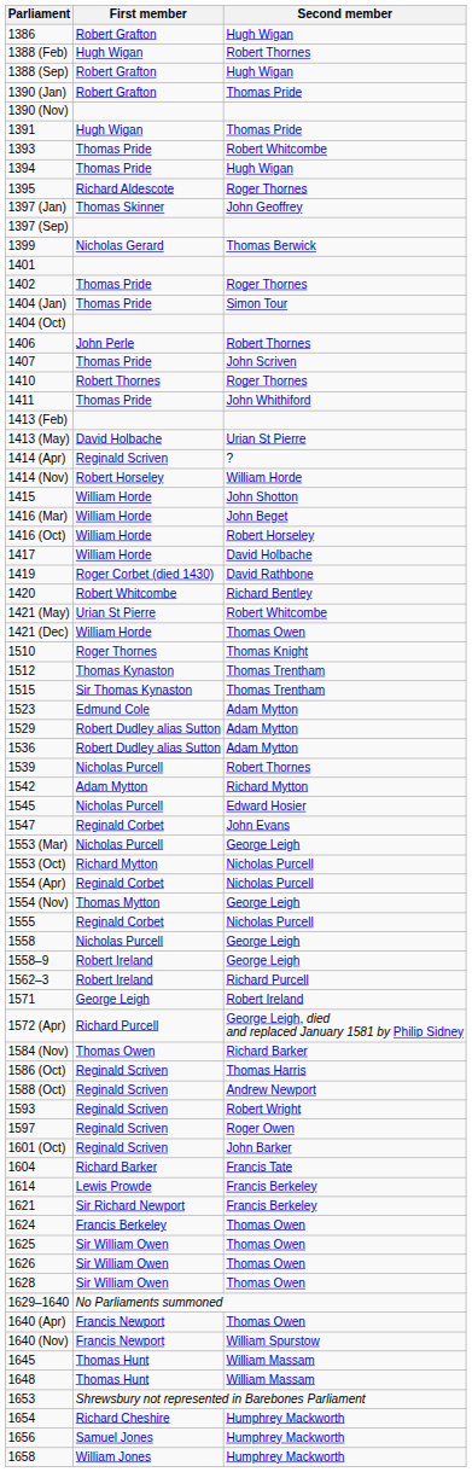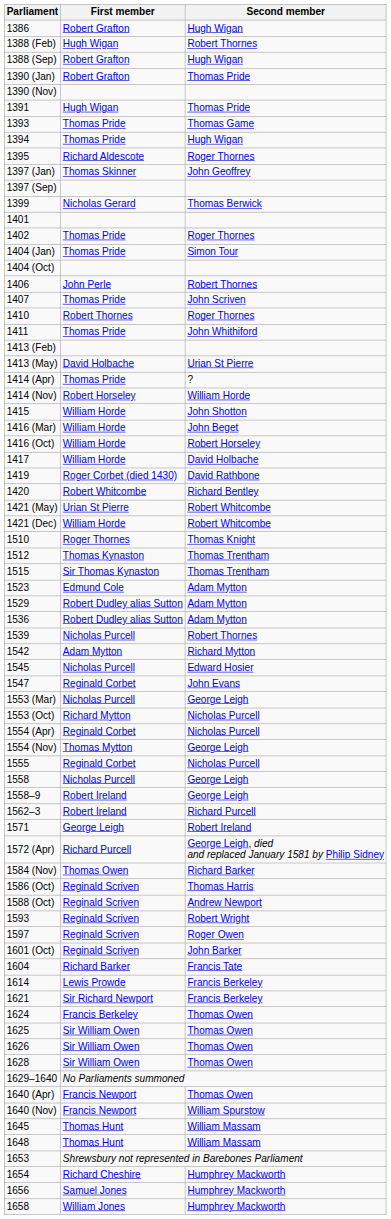 <table class="wikitable">
 <tr>
 <th>Parliament</th>
 <th>First member</th>
 <th>Second member</th>
 </tr>
 <tr>
 <td>1386</td>
 <td><a href='#'>Robert Grafton</a></td>
 <td><a href='#'>Hugh Wigan</a></td>
 </tr>
 <tr>
 <td>1388 (Feb)</td>
 <td><a href='#'>Hugh Wigan</a></td>
 <td><a href='#'>Robert Thornes</a></td>
 </tr>
 <tr>
 <td>1388 (Sep)</td>
 <td><a href='#'>Robert Grafton</a></td>
 <td><a href='#'>Hugh Wigan</a></td>
 </tr>
 <tr>
 <td>1390 (Jan)</td>
 <td><a href='#'>Robert Grafton</a></td>
 <td><a href='#'>Thomas Pride</a></td>
 </tr>
 <tr>
 <td>1390 (Nov)</td>
 <td></td>
 </tr>
 <tr>
 <td>1391</td>
 <td><a href='#'>Hugh Wigan</a></td>
 <td><a href='#'>Thomas Pride</a></td>
 </tr>
 <tr>
 <td>1393</td>
 <td><a href='#'>Thomas Pride</a></td>
-<td><a href='#'>Robert Whitcombe</a></td>
+<td><a href='#'>Thomas Game</a>  </td>
 </tr>
 <tr>
 <td>1394</td>
 <td><a href='#'>Thomas Pride</a></td>
 <td><a href='#'>Hugh Wigan</a></td>
 </tr>
 <tr>
 <td>1395</td>
 <td><a href='#'>Richard Aldescote</a></td>
 <td><a href='#'>Roger Thornes</a></td>
 </tr>
 <tr>
 <td>1397 (Jan)</td>
 <td><a href='#'>Thomas Skinner</a></td>
 <td><a href='#'>John Geoffrey</a></td>
 </tr>
 <tr>
 <td>1397 (Sep)</td>
 <td></td>
 </tr>
 <tr>
 <td>1399</td>
 <td><a href='#'>Nicholas Gerard</a></td>
 <td><a href='#'>Thomas Berwick</a></td>
 </tr>
 <tr>
 <td>1401</td>
 <td></td>
 </tr>
 <tr>
 <td>1402</td>
 <td><a href='#'>Thomas Pride</a></td>
 <td><a href='#'>Roger Thornes</a></td>
 </tr>
 <tr>
 <td>1404 (Jan)</td>
 <td><a href='#'>Thomas Pride</a></td>
 <td><a href='#'>Simon Tour</a></td>
 </tr>
 <tr>
 <td>1404 (Oct)</td>
 <td></td>
 </tr>
 <tr>
 <td>1406</td>
 <td><a href='#'>John Perle</a></td>
 <td><a href='#'>Robert Thornes</a></td>
 </tr>
 <tr>
 <td>1407</td>
 <td><a href='#'>Thomas Pride</a></td>
 <td><a href='#'>John Scriven</a></td>
 </tr>
 <tr>
 <td>1410</td>
 <td><a href='#'>Robert Thornes</a></td>
 <td><a href='#'>Roger Thornes</a></td>
 </tr>
 <tr>
 <td>1411</td>
 <td><a href='#'>Thomas Pride</a></td>
 <td><a href='#'>John Whithiford</a>  </td>
 </tr>
 <tr>
 <td>1413 (Feb)</td>
 <td></td>
 </tr>
 <tr>
 <td>1413 (May)</td>
 <td><a href='#'>David Holbache</a></td>
 <td><a href='#'>Urian St Pierre</a></td>
 </tr>
 <tr>
 <td>1414 (Apr)</td>
-<td><a href='#'>Reginald Scriven</a></td>
+<td><a href='#'>Thomas Pride</a></td>
 <td>? </td>
 </tr>
 <tr>
 <td>1414 (Nov)</td>
 <td><a href='#'>Robert Horseley</a></td>
 <td><a href='#'>William Horde</a></td>
 </tr>
 <tr>
 <td>1415</td>
 <td><a href='#'>William Horde</a></td>
 <td><a href='#'>John Shotton</a></td>
 </tr>
 <tr>
 <td>1416 (Mar)</td>
 <td><a href='#'>William Horde</a></td>
 <td><a href='#'>John Beget</a></td>
 </tr>
 <tr>
 <td>1416 (Oct)</td>
 <td><a href='#'>William Horde</a></td>
 <td><a href='#'>Robert Horseley</a></td>
 </tr>
 <tr>
 <td>1417</td>
 <td><a href='#'>William Horde</a></td>
 <td><a href='#'>David Holbache</a></td>
 </tr>
 <tr>
 <td>1419</td>
 <td><a href='#'>Roger Corbet (died 1430)</a></td>
 <td><a href='#'>David Rathbone</a></td>
 </tr>
 <tr>
 <td>1420</td>
 <td><a href='#'>Robert Whitcombe</a></td>
 <td><a href='#'>Richard Bentley</a></td>
 </tr>
 <tr>
 <td>1421 (May)</td>
 <td><a href='#'>Urian St Pierre</a></td>
 <td><a href='#'>Robert Whitcombe</a></td>
 </tr>
 <tr>
 <td>1421 (Dec)</td>
 <td><a href='#'>William Horde</a></td>
-<td><a href='#'>Thomas Owen</a></td>
+<td><a href='#'>Robert Whitcombe</a></td>
 </tr>
 <tr>
 <td>1510</td>
 <td><a href='#'>Roger Thornes</a></td>
 <td><a href='#'>Thomas Knight</a></td>
 </tr>
 <tr>
 <td>1512</td>
 <td><a href='#'>Thomas Kynaston</a></td>
 <td><a href='#'>Thomas Trentham</a></td>
 </tr>
 <tr>
 <td>1515</td>
 <td><a href='#'>Sir Thomas Kynaston</a></td>
 <td><a href='#'>Thomas Trentham</a></td>
 </tr>
 <tr>
 <td>1523</td>
 <td><a href='#'>Edmund Cole</a></td>
 <td><a href='#'>Adam Mytton</a></td>
 </tr>
 <tr>
 <td>1529</td>
 <td><a href='#'>Robert Dudley alias Sutton</a></td>
 <td><a href='#'>Adam Mytton</a></td>
 </tr>
 <tr>
 <td>1536</td>
 <td><a href='#'>Robert Dudley alias Sutton</a></td>
 <td><a href='#'>Adam Mytton</a></td>
 </tr>
 <tr>
 <td>1539</td>
 <td><a href='#'>Nicholas Purcell</a></td>
 <td><a href='#'>Robert Thornes</a></td>
 </tr>
 <tr>
 <td>1542</td>
 <td><a href='#'>Adam Mytton</a></td>
 <td><a href='#'>Richard Mytton</a></td>
 </tr>
 <tr>
 <td>1545</td>
 <td><a href='#'>Nicholas Purcell</a></td>
 <td><a href='#'>Edward Hosier</a></td>
 </tr>
 <tr>
 <td>1547</td>
 <td><a href='#'>Reginald Corbet</a></td>
 <td><a href='#'>John Evans</a></td>
 </tr>
 <tr>
 <td>1553 (Mar)</td>
 <td><a href='#'>Nicholas Purcell</a></td>
 <td><a href='#'>George Leigh</a></td>
 </tr>
 <tr>
 <td>1553 (Oct)</td>
 <td><a href='#'>Richard Mytton</a></td>
 <td><a href='#'>Nicholas Purcell</a></td>
 </tr>
 <tr>
 <td>1554 (Apr)</td>
 <td><a href='#'>Reginald Corbet</a></td>
 <td><a href='#'>Nicholas Purcell</a></td>
 </tr>
 <tr>
 <td>1554 (Nov)</td>
 <td><a href='#'>Thomas Mytton</a></td>
 <td><a href='#'>George Leigh</a></td>
 </tr>
 <tr>
 <td>1555</td>
 <td><a href='#'>Reginald Corbet</a></td>
 <td><a href='#'>Nicholas Purcell</a></td>
 </tr>
 <tr>
 <td>1558</td>
 <td><a href='#'>Nicholas Purcell</a></td>
 <td><a href='#'>George Leigh</a></td>
 </tr>
 <tr>
 <td>1558–9</td>
 <td><a href='#'>Robert Ireland</a></td>
 <td><a href='#'>George Leigh</a></td>
 </tr>
 <tr>
 <td>1562–3</td>
 <td><a href='#'>Robert Ireland</a></td>
 <td><a href='#'>Richard Purcell</a></td>
 </tr>
 <tr>
 <td>1571</td>
 <td><a href='#'>George Leigh</a></td>
 <td><a href='#'>Robert Ireland</a></td>
 </tr>
 <tr>
 <td>1572 (Apr)</td>
 <td><a href='#'>Richard Purcell</a></td>
 <td><a href='#'>George Leigh</a>, <em>died <br> and replaced January 1581 by</em> <a href='#'>Philip Sidney</a></td>
 </tr>
 <tr>
 <td>1584 (Nov)</td>
 <td><a href='#'>Thomas Owen</a></td>
 <td><a href='#'>Richard Barker</a></td>
 </tr>
 <tr>
 <td>1586 (Oct)</td>
 <td><a href='#'>Reginald Scriven</a></td>
 <td><a href='#'>Thomas Harris</a></td>
 </tr>
 <tr>
 <td>1588 (Oct)</td>
 <td><a href='#'>Reginald Scriven</a></td>
 <td><a href='#'>Andrew Newport</a></td>
 </tr>
 <tr>
 <td>1593</td>
 <td><a href='#'>Reginald Scriven</a></td>
 <td><a href='#'>Robert Wright</a></td>
 </tr>
 <tr>
 <td>1597</td>
 <td><a href='#'>Reginald Scriven</a></td>
 <td><a href='#'>Roger Owen</a></td>
 </tr>
 <tr>
 <td>1601 (Oct)</td>
 <td><a href='#'>Reginald Scriven</a></td>
 <td><a href='#'>John Barker</a></td>
 </tr>
 <tr>
 <td>1604</td>
 <td><a href='#'>Richard Barker</a></td>
 <td><a href='#'>Francis Tate</a></td>
 </tr>
 <tr>
 <td>1614</td>
 <td><a href='#'>Lewis Prowde</a></td>
 <td><a href='#'>Francis Berkeley</a></td>
 </tr>
 <tr>
 <td>1621</td>
 <td><a href='#'>Sir Richard Newport</a></td>
 <td><a href='#'>Francis Berkeley</a></td>
 </tr>
 <tr>
 <td>1624</td>
 <td><a href='#'>Francis Berkeley</a></td>
 <td><a href='#'>Thomas Owen</a></td>
 </tr>
 <tr>
 <td>1625</td>
 <td><a href='#'>Sir William Owen</a></td>
 <td><a href='#'>Thomas Owen</a></td>
 </tr>
 <tr>
 <td>1626</td>
 <td><a href='#'>Sir William Owen</a></td>
 <td><a href='#'>Thomas Owen</a></td>
 </tr>
 <tr>
 <td>1628</td>
 <td><a href='#'>Sir William Owen</a></td>
 <td><a href='#'>Thomas Owen</a></td>
 </tr>
 <tr>
 <td>1629–1640</td>
 <td colspan = "2"><em>No Parliaments summoned</em></td>
 </tr>
 <tr>
 <td>1640 (Apr)</td>
 <td><a href='#'>Francis Newport</a></td>
 <td><a href='#'>Thomas Owen</a></td>
 </tr>
 <tr>
 <td>1640 (Nov)</td>
 <td><a href='#'>Francis Newport</a></td>
 <td><a href='#'>William Spurstow</a></td>
 </tr>
 <tr>
 <td>1645</td>
 <td><a href='#'>Thomas Hunt</a></td>
 <td><a href='#'>William Massam</a></td>
 </tr>
 <tr>
 <td>1648</td>
 <td><a href='#'>Thomas Hunt</a></td>
 <td><a href='#'>William Massam</a></td>
 </tr>
 <tr>
 <td>1653</td>
 <td Colspan = "2"><em>Shrewsbury not represented in Barebones Parliament</em></td>
 </tr>
 <tr>
 <td>1654</td>
 <td><a href='#'>Richard Cheshire</a></td>
 <td><a href='#'>Humphrey Mackworth</a></td>
 </tr>
 <tr>
 <td>1656</td>
 <td><a href='#'>Samuel Jones</a></td>
 <td><a href='#'>Humphrey Mackworth</a></td>
 </tr>
 <tr>
 <td>1658</td>
 <td><a href='#'>William Jones</a></td>
 <td><a href='#'>Humphrey Mackworth</a></td>
 </tr>
 </table>
